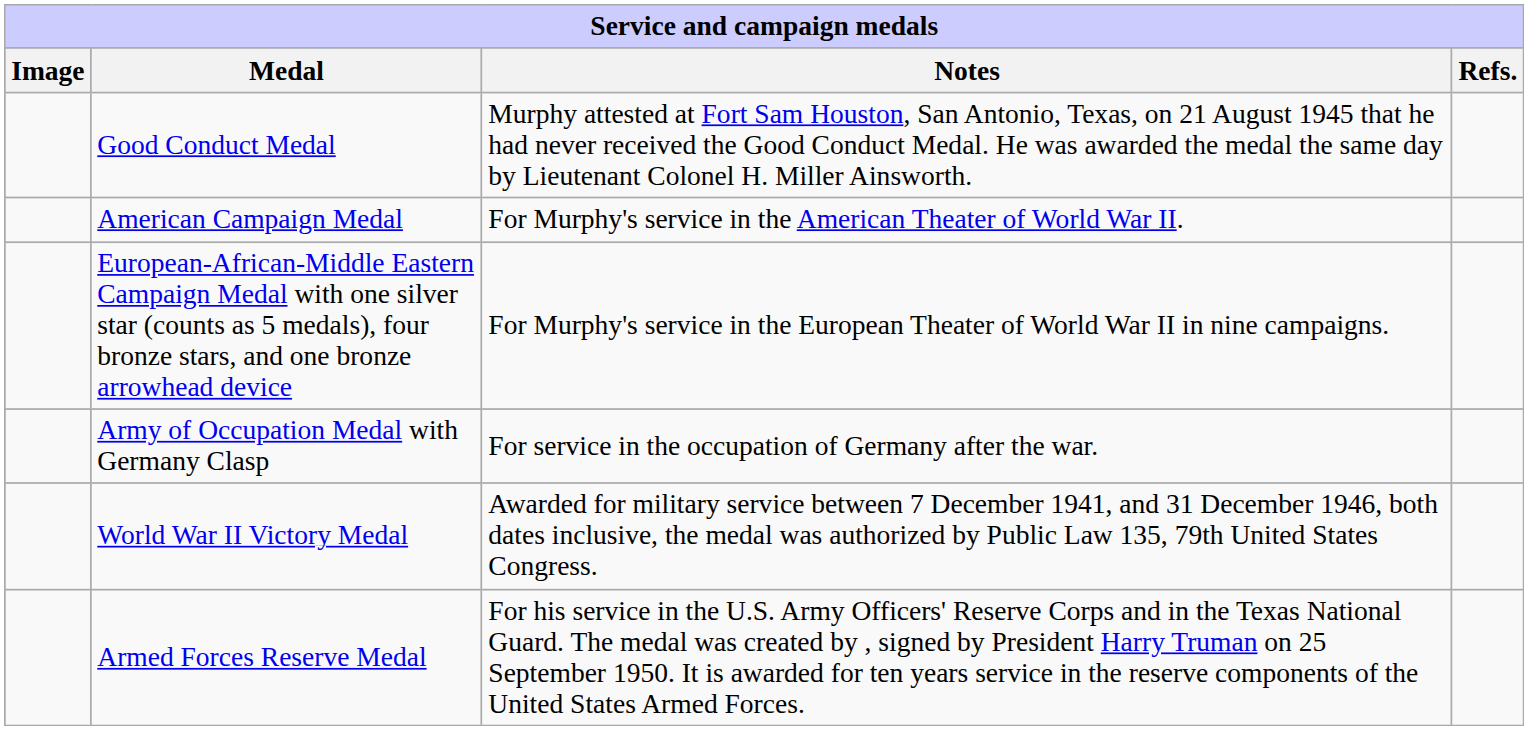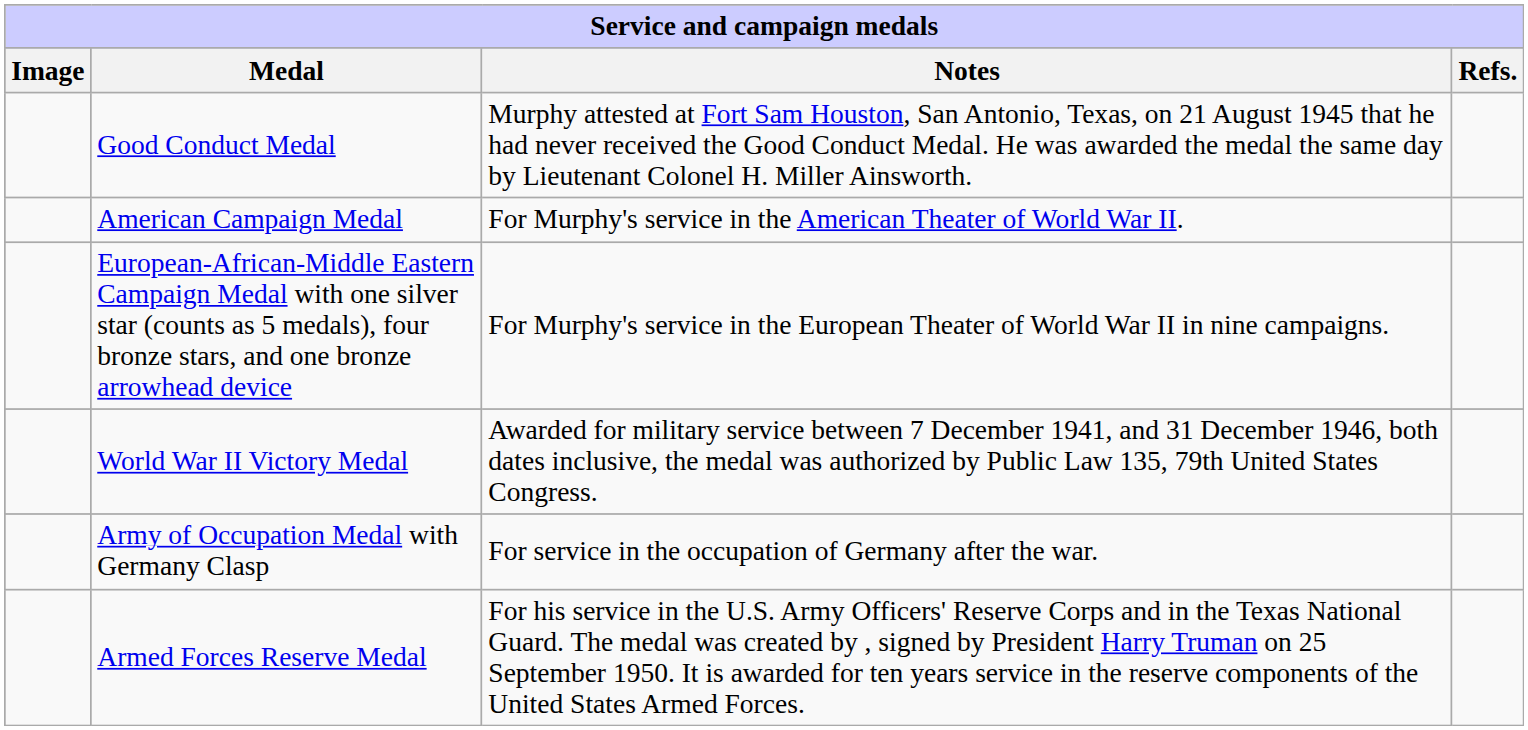 <table class="wikitable " width="100%">
 <tr>
 <th colspan="4" style="background:#ccf; text-align:center"><strong>Service and campaign medals</strong></th>
 </tr>
 <tr>
 <th scope="col">Image</th>
 <th scope="col" style="width:220px">Medal</th>
 <th scope="col">Notes</th>
 <th scope="col" style="width:20px">Refs.</th>
 </tr>
 <tr>
 <td scope="row"></td>
 <td><a href='#'>Good Conduct Medal</a></td>
 <td>Murphy attested at <a href='#'>Fort Sam Houston</a>, San Antonio, Texas, on 21 August 1945 that he had never received the Good Conduct Medal. He was awarded the medal the same day by Lieutenant Colonel H. Miller Ainsworth.</td>
 <td></td>
 </tr>
 <tr>
 <td scope="row"></td>
 <td><a href='#'>American Campaign Medal</a></td>
 <td>For Murphy's service in the <a href='#'>American Theater of World War II</a>.</td>
 <td></td>
 </tr>
 <tr>
 <td scope="row"></td>
 <td><a href='#'>European-African-Middle Eastern Campaign Medal</a> with one silver star (counts as 5 medals), four bronze stars, and one bronze <a href='#'>arrowhead device</a></td>
 <td>For Murphy's service in the European Theater of World War II in nine campaigns.</td>
 <td></td>
 </tr>
 <tr>
 <td scope="row"></td>
-<td><a href='#'>Army of Occupation Medal</a> with Germany Clasp</td>
-<td>For service in the occupation of Germany after the war.</td>
+<td><a href='#'>World War II Victory Medal</a></td>
+<td>Awarded for military service between 7 December 1941, and 31 December 1946, both dates inclusive, the medal was authorized by Public Law 135, 79th United States Congress.</td>
 <td></td>
 </tr>
 <tr>
 <td scope="row"></td>
-<td><a href='#'>World War II Victory Medal</a></td>
-<td>Awarded for military service between 7 December 1941, and 31 December 1946, both dates inclusive, the medal was authorized by Public Law 135, 79th United States Congress.</td>
+<td><a href='#'>Army of Occupation Medal</a> with Germany Clasp</td>
+<td>For service in the occupation of Germany after the war.</td>
 <td></td>
 </tr>
 <tr>
 <td scope="row"></td>
 <td><a href='#'>Armed Forces Reserve Medal</a></td>
 <td>For his service in the U.S. Army Officers' Reserve Corps and in the Texas National Guard. The medal was created by , signed by President <a href='#'>Harry Truman</a> on 25 September 1950. It is awarded for ten years service in the reserve components of the United States Armed Forces.</td>
 <td></td>
 </tr>
 </table>
